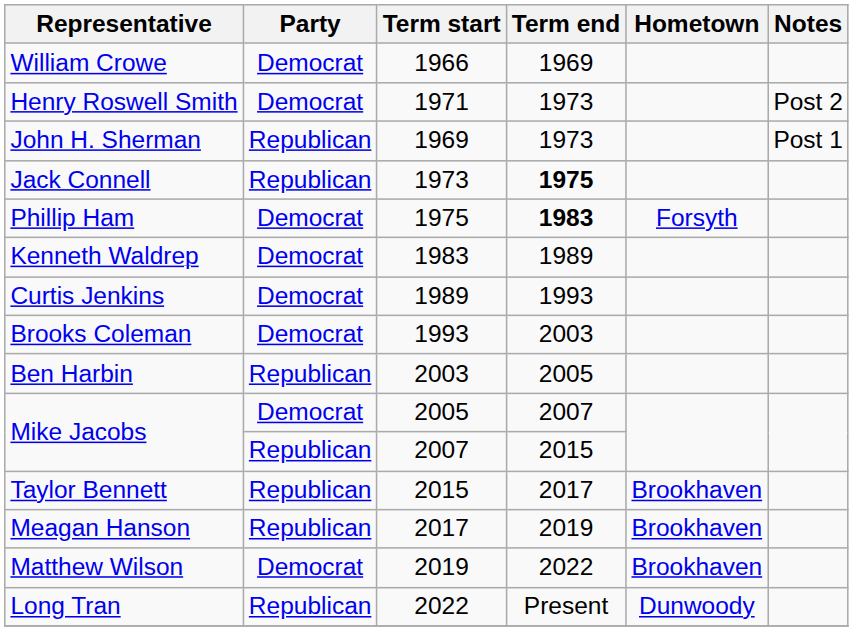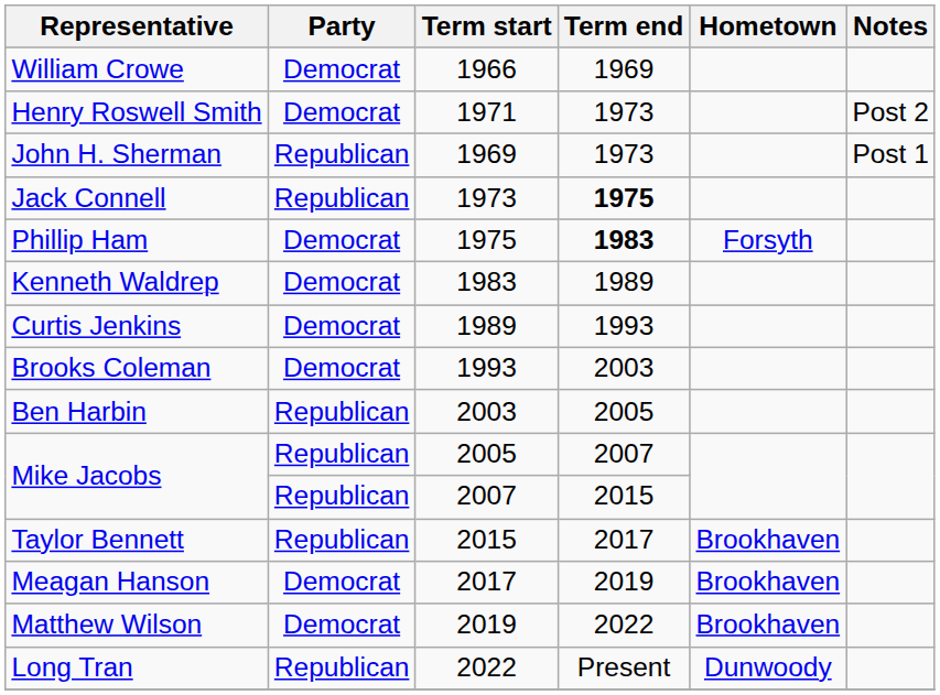 <table class=wikitable style="text-align:center">
 <tr>
 <th>Representative</th>
 <th>Party</th>
 <th>Term start</th>
 <th>Term end</th>
 <th>Hometown</th>
 <th>Notes</th>
 </tr>
 <tr>
 <td align=left nowrap><a href='#'>William Crowe</a></td>
 <td><a href='#'>Democrat</a></td>
 <td>1966</td>
 <td>1969</td>
 <td></td>
 <td></td>
 </tr>
 <tr>
 <td align=left nowrap><a href='#'>Henry Roswell Smith</a></td>
 <td><a href='#'>Democrat</a></td>
 <td>1971</td>
 <td>1973</td>
 <td></td>
 <td>Post 2</td>
 </tr>
 <tr>
 <td align=left nowrap><a href='#'>John H. Sherman</a></td>
 <td><a href='#'>Republican</a></td>
 <td>1969</td>
 <td>1973</td>
 <td></td>
 <td>Post 1</td>
 </tr>
 <tr>
 <td align=left nowrap><a href='#'>Jack Connell</a></td>
 <td><a href='#'>Republican</a></td>
 <td>1973</td>
 <td><strong>1975</strong></td>
 <td></td>
 <td></td>
 </tr>
 <tr>
 <td align=left nowrap><a href='#'>Phillip Ham</a></td>
 <td><a href='#'>Democrat</a></td>
 <td>1975</td>
 <td><strong>1983</strong></td>
 <td><a href='#'>Forsyth</a></td>
 <td></td>
 </tr>
 <tr>
 <td align=left nowrap><a href='#'>Kenneth Waldrep</a></td>
 <td><a href='#'>Democrat</a></td>
 <td>1983</td>
 <td>1989</td>
 <td></td>
 <td></td>
 </tr>
 <tr>
 <td align=left nowrap><a href='#'>Curtis Jenkins</a></td>
 <td><a href='#'>Democrat</a></td>
 <td>1989</td>
 <td>1993</td>
 <td></td>
 <td></td>
 </tr>
 <tr>
 <td align=left nowrap><a href='#'>Brooks Coleman</a></td>
 <td><a href='#'>Democrat</a></td>
 <td>1993</td>
 <td>2003</td>
 <td></td>
 <td></td>
 </tr>
 <tr>
 <td align=left nowrap><a href='#'>Ben Harbin</a></td>
 <td><a href='#'>Republican</a></td>
 <td>2003</td>
 <td>2005</td>
 <td></td>
 <td></td>
 </tr>
 <tr>
 <td rowspan="2" align=left nowrap><a href='#'>Mike Jacobs</a></td>
-<td><a href='#'>Democrat</a></td>
+<td><a href='#'>Republican</a></td>
 <td>2005</td>
 <td>2007</td>
 <td rowspan="2"></td>
 <td rowspan="2"></td>
 </tr>
 <tr>
 <td><a href='#'>Republican</a></td>
 <td>2007</td>
 <td>2015</td>
 </tr>
 <tr>
 <td align=left nowrap><a href='#'>Taylor Bennett</a></td>
 <td><a href='#'>Republican</a></td>
 <td>2015</td>
 <td>2017</td>
 <td><a href='#'>Brookhaven</a></td>
 <td></td>
 </tr>
 <tr>
 <td align=left nowrap><a href='#'>Meagan Hanson</a></td>
-<td><a href='#'>Republican</a></td>
+<td><a href='#'>Democrat</a></td>
 <td>2017</td>
 <td>2019</td>
 <td><a href='#'>Brookhaven</a></td>
 <td></td>
 </tr>
 <tr>
 <td align=left nowrap><a href='#'>Matthew Wilson</a></td>
 <td><a href='#'>Democrat</a></td>
 <td>2019</td>
 <td>2022</td>
 <td><a href='#'>Brookhaven</a></td>
 <td></td>
 </tr>
 <tr>
 <td align=left nowrap><a href='#'>Long Tran</a></td>
 <td><a href='#'>Republican</a></td>
 <td>2022</td>
 <td>Present</td>
 <td><a href='#'>Dunwoody</a></td>
 <td></td>
 </tr>
 <tr>
 </tr>
 </table>
